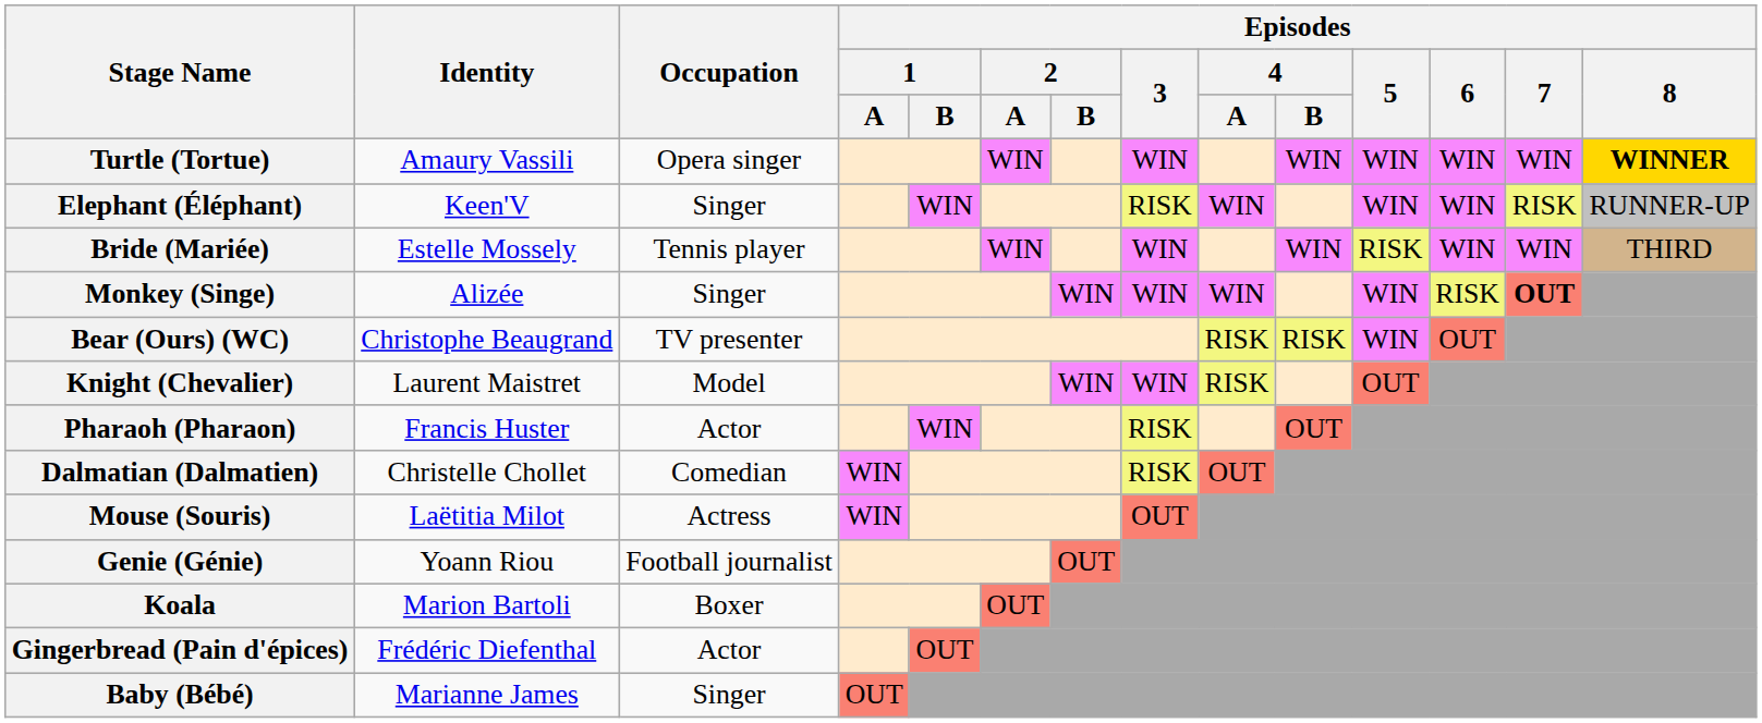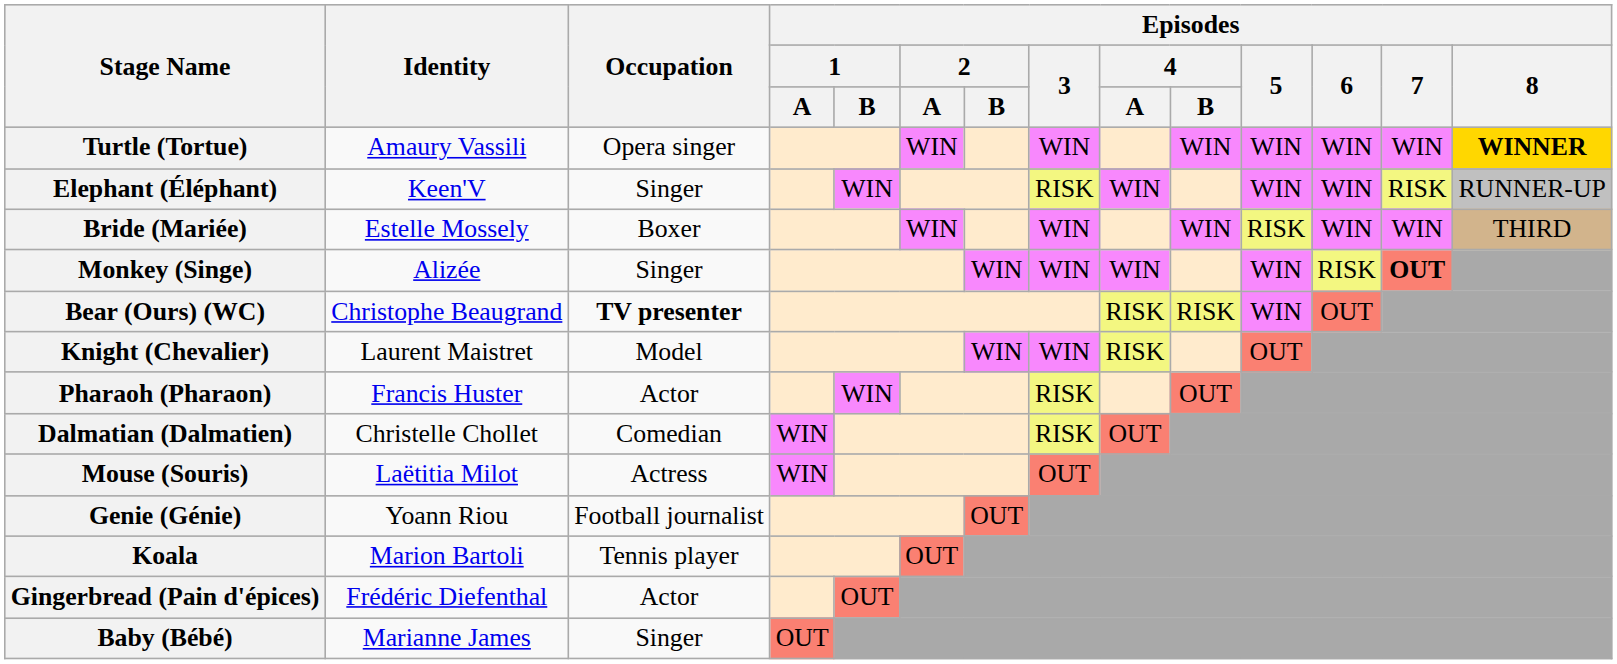 <table class="wikitable" style="text-align:center; ">
 <tr>
 <th rowspan="3">Stage Name</th>
 <th rowspan="3">Identity</th>
 <th rowspan="3">Occupation</th>
 <th colspan="11">Episodes</th>
 </tr>
 <tr>
 <th colspan="2">1</th>
 <th colspan="2">2</th>
 <th rowspan="2">3</th>
 <th colspan="2">4</th>
 <th rowspan="2">5</th>
 <th rowspan="2">6</th>
 <th rowspan="2">7</th>
 <th rowspan="2">8</th>
 </tr>
 <tr>
 <th>A</th>
 <th>B</th>
 <th>A</th>
 <th>B</th>
 <th>A</th>
 <th>B</th>
 </tr>
 <tr>
 <th>Turtle (Tortue)</th>
 <td><a href='#'>Amaury Vassili</a></td>
 <td>Opera singer</td>
 <td colspan="2" bgcolor="#FFEBCD"></td>
 <td bgcolor="#F888FD">WIN</td>
 <td bgcolor="#FFEBCD"></td>
 <td bgcolor="#F888FD">WIN</td>
 <td bgcolor="#FFEBCD"></td>
 <td bgcolor="#F888FD">WIN</td>
 <td bgcolor="#F888FD">WIN</td>
 <td bgcolor="#F888FD">WIN</td>
 <td bgcolor="#F888FD">WIN</td>
 <td bgcolor="gold"><strong>WINNER</strong></td>
 </tr>
 <tr>
 <th>Elephant (Éléphant)</th>
 <td><a href='#'>Keen'V</a></td>
 <td>Singer</td>
 <td bgcolor="#FFEBCD"></td>
 <td bgcolor="#F888FD">WIN</td>
 <td colspan="2" bgcolor="#FFEBCD"></td>
 <td bgcolor="#F3F781">RISK</td>
 <td bgcolor="#F888FD">WIN</td>
 <td bgcolor="#FFEBCD"></td>
 <td bgcolor="#F888FD">WIN</td>
 <td bgcolor="#F888FD">WIN</td>
 <td bgcolor="#F3F781">RISK</td>
 <td bgcolor="silver">RUNNER-UP</td>
 </tr>
 <tr>
 <th>Bride (Mariée)</th>
 <td><a href='#'>Estelle Mossely</a></td>
-<td>Tennis player</td>
+<td>Boxer</td>
 <td colspan="2" bgcolor="#FFEBCD"></td>
 <td bgcolor="#F888FD">WIN</td>
 <td bgcolor="#FFEBCD"></td>
 <td bgcolor="#F888FD">WIN</td>
 <td bgcolor="#FFEBCD"></td>
 <td bgcolor="#F888FD">WIN</td>
 <td bgcolor="#F3F781">RISK</td>
 <td bgcolor="#F888FD">WIN</td>
 <td bgcolor="#F888FD">WIN</td>
 <td bgcolor=tan>THIRD</td>
 </tr>
 <tr>
 <th>Monkey (Singe)</th>
 <td><a href='#'>Alizée</a></td>
 <td>Singer</td>
 <td colspan="3" bgcolor="#FFEBCD"></td>
 <td bgcolor="#F888FD">WIN</td>
 <td bgcolor="#F888FD">WIN</td>
 <td bgcolor="#F888FD">WIN</td>
 <td bgcolor="#FFEBCD"></td>
 <td bgcolor="#F888FD">WIN</td>
 <td bgcolor="#F3F781">RISK</td>
 <td bgcolor=salmon><strong>OUT</strong></td>
 <td bgcolor="darkgrey"></td>
 </tr>
 <tr>
 <th>Bear (Ours) (WC)</th>
 <td><a href='#'>Christophe Beaugrand</a></td>
-<td>TV presenter</td>
+<td><strong>TV presenter</strong></td>
 <td colspan="5" bgcolor="#FFEBCD"></td>
 <td bgcolor="#F3F781">RISK</td>
 <td bgcolor="#F3F781">RISK</td>
 <td bgcolor="#F888FD">WIN</td>
 <td bgcolor=salmon>OUT</td>
 <td colspan="2" bgcolor="darkgrey"></td>
 </tr>
 <tr>
 <th>Knight (Chevalier)</th>
 <td>Laurent Maistret</td>
 <td>Model</td>
 <td colspan="3" bgcolor="#FFEBCD"></td>
 <td bgcolor="#F888FD">WIN</td>
 <td bgcolor="#F888FD">WIN</td>
 <td bgcolor="#F3F781">RISK</td>
 <td bgcolor="#FFEBCD"></td>
 <td bgcolor=salmon>OUT</td>
 <td colspan="3" bgcolor="darkgrey"></td>
 </tr>
 <tr>
 <th>Pharaoh (Pharaon)</th>
 <td><a href='#'>Francis Huster</a></td>
 <td>Actor</td>
 <td bgcolor="#FFEBCD"></td>
 <td bgcolor="#F888FD">WIN</td>
 <td colspan="2" bgcolor="#FFEBCD"></td>
 <td bgcolor="#F3F781">RISK</td>
 <td bgcolor="#FFEBCD"></td>
 <td bgcolor=salmon>OUT</td>
 <td colspan="4" bgcolor="darkgrey"></td>
 </tr>
 <tr>
 <th>Dalmatian (Dalmatien)</th>
 <td>Christelle Chollet</td>
 <td>Comedian</td>
 <td bgcolor="#F888FD">WIN</td>
 <td colspan="3" bgcolor="#FFEBCD"></td>
 <td bgcolor="#F3F781">RISK</td>
 <td bgcolor=salmon>OUT</td>
 <td colspan="5" bgcolor="darkgrey"></td>
 </tr>
 <tr>
 <th>Mouse (Souris)</th>
 <td><a href='#'>Laëtitia Milot</a></td>
 <td>Actress</td>
 <td bgcolor="#F888FD">WIN</td>
 <td colspan="3" bgcolor="#FFEBCD"></td>
 <td bgcolor=salmon>OUT</td>
 <td colspan="6" bgcolor="darkgrey"></td>
 </tr>
 <tr>
 <th>Genie (Génie)</th>
 <td>Yoann Riou</td>
 <td>Football journalist</td>
 <td colspan="3"bgcolor="#FFEBCD"></td>
 <td bgcolor=salmon>OUT</td>
 <td colspan="7" bgcolor="darkgrey"></td>
 </tr>
 <tr>
 <th>Koala</th>
 <td><a href='#'>Marion Bartoli</a></td>
-<td>Boxer</td>
+<td>Tennis player</td>
 <td colspan="2" bgcolor="#FFEBCD"></td>
 <td bgcolor=salmon>OUT</td>
 <td colspan="8" bgcolor="darkgrey"></td>
 </tr>
 <tr>
 <th>Gingerbread (Pain d'épices)</th>
 <td><a href='#'>Frédéric Diefenthal</a></td>
 <td>Actor</td>
 <td bgcolor="#FFEBCD"></td>
 <td bgcolor=salmon>OUT</td>
 <td colspan="9" bgcolor="darkgrey"></td>
 </tr>
 <tr>
 <th>Baby (Bébé)</th>
 <td><a href='#'>Marianne James</a></td>
 <td>Singer</td>
 <td bgcolor=salmon>OUT</td>
 <td colspan="10" bgcolor="darkgrey"></td>
 </tr>
 </table>
